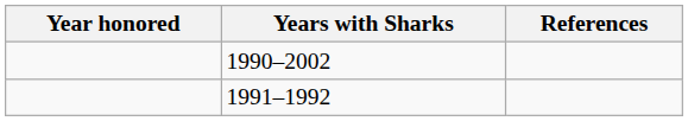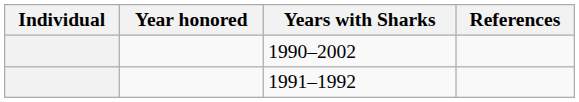 <table class="wikitable sortable" width="75%">
 <tr>
+<th scope="col">Individual</th>
 <th scope="col">Year honored</th>
 <th scope="col">Years with Sharks</th>
 <th scope="col" class="unsortable">References</th>
 </tr>
 <tr>
+<th scope="row"></th>
 <td></td>
 <td>1990–2002</td>
 <td></td>
 </tr>
 <tr>
+<th scope="row"></th>
 <td></td>
 <td>1991–1992</td>
 <td></td>
 </tr>
 </table>
